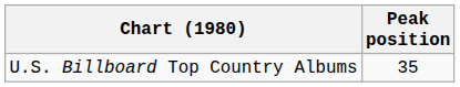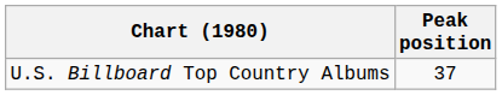 <table class="wikitable">
 <tr>
 <th>Chart (1980)</th>
 <th>Peak<br>position</th>
 </tr>
 <tr>
 <td>U.S. <em>Billboard</em> Top Country Albums</td>
-<td align="center">35</td>
+<td align="center">37</td>
 </tr>
 </table>
